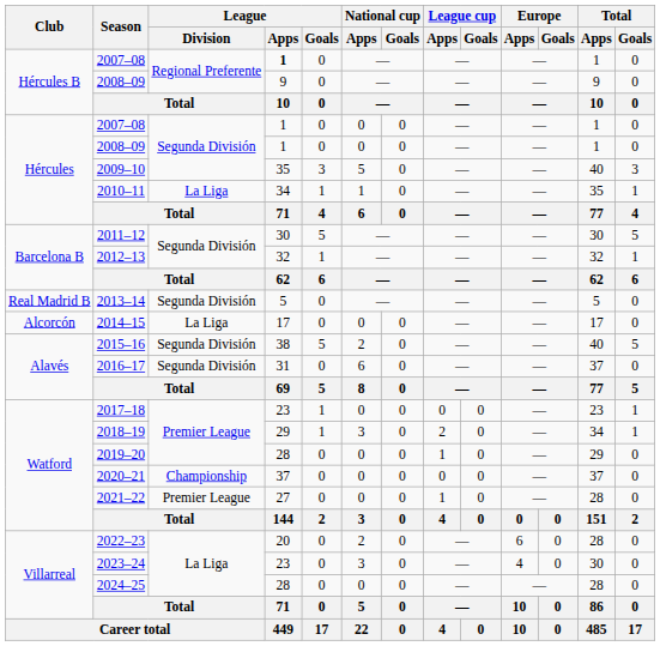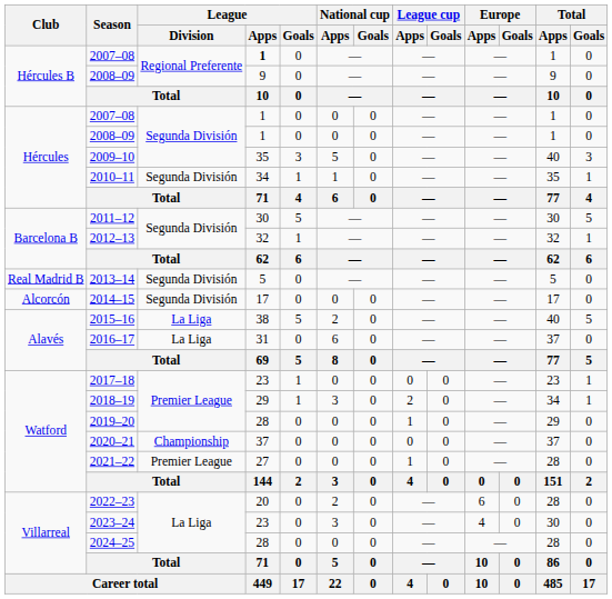 <table class="wikitable" style="text-align: center">
 <tr>
 <th rowspan="2">Club</th>
 <th rowspan="2">Season</th>
 <th colspan="3">League</th>
 <th colspan="2">National cup</th>
 <th colspan="2"><a href='#'>League cup</a></th>
 <th colspan="2">Europe</th>
 <th colspan="2">Total</th>
 </tr>
 <tr>
 <th>Division</th>
 <th>Apps</th>
 <th>Goals</th>
 <th>Apps</th>
 <th>Goals</th>
 <th>Apps</th>
 <th>Goals</th>
 <th>Apps</th>
 <th>Goals</th>
 <th>Apps</th>
 <th>Goals</th>
 </tr>
 <tr>
 <td rowspan="3"><a href='#'>Hércules B</a></td>
 <td><a href='#'>2007–08</a></td>
 <td rowspan="2"><a href='#'>Regional Preferente</a></td>
 <td><strong>1</strong></td>
 <td>0</td>
 <td colspan="2">—</td>
 <td colspan="2">—</td>
 <td colspan="2">—</td>
 <td>1</td>
 <td>0</td>
 </tr>
 <tr>
 <td><a href='#'>2008–09</a></td>
 <td>9</td>
 <td>0</td>
 <td colspan="2">—</td>
 <td colspan="2">—</td>
 <td colspan="2">—</td>
 <td>9</td>
 <td>0</td>
 </tr>
 <tr>
 <th colspan="2">Total</th>
 <th>10</th>
 <th>0</th>
 <th colspan="2">—</th>
 <th colspan="2">—</th>
 <th colspan="2">—</th>
 <th>10</th>
 <th>0</th>
 </tr>
 <tr>
 <td rowspan="5"><a href='#'>Hércules</a></td>
 <td><a href='#'>2007–08</a></td>
 <td rowspan="3"><a href='#'>Segunda División</a></td>
 <td>1</td>
 <td>0</td>
 <td>0</td>
 <td>0</td>
 <td colspan="2">—</td>
 <td colspan="2">—</td>
 <td>1</td>
 <td>0</td>
 </tr>
 <tr>
 <td><a href='#'>2008–09</a></td>
 <td>1</td>
 <td>0</td>
 <td>0</td>
 <td>0</td>
 <td colspan="2">—</td>
 <td colspan="2">—</td>
 <td>1</td>
 <td>0</td>
 </tr>
 <tr>
 <td><a href='#'>2009–10</a></td>
 <td>35</td>
 <td>3</td>
 <td>5</td>
 <td>0</td>
 <td colspan="2">—</td>
 <td colspan="2">—</td>
 <td>40</td>
 <td>3</td>
 </tr>
 <tr>
 <td><a href='#'>2010–11</a></td>
-<td><a href='#'>La Liga</a></td>
+<td>Segunda División</td>
 <td>34</td>
 <td>1</td>
 <td>1</td>
 <td>0</td>
 <td colspan="2">—</td>
 <td colspan="2">—</td>
 <td>35</td>
 <td>1</td>
 </tr>
 <tr>
 <th colspan="2">Total</th>
 <th>71</th>
 <th>4</th>
 <th>6</th>
 <th>0</th>
 <th colspan="2">—</th>
 <th colspan="2">—</th>
 <th>77</th>
 <th>4</th>
 </tr>
 <tr>
 <td rowspan="3"><a href='#'>Barcelona B</a></td>
 <td><a href='#'>2011–12</a></td>
 <td rowspan="2">Segunda División</td>
 <td>30</td>
 <td>5</td>
 <td colspan="2">—</td>
 <td colspan="2">—</td>
 <td colspan="2">—</td>
 <td>30</td>
 <td>5</td>
 </tr>
 <tr>
 <td><a href='#'>2012–13</a></td>
 <td>32</td>
 <td>1</td>
 <td colspan="2">—</td>
 <td colspan="2">—</td>
 <td colspan="2">—</td>
 <td>32</td>
 <td>1</td>
 </tr>
 <tr>
 <th colspan="2">Total</th>
 <th>62</th>
 <th>6</th>
 <th colspan="2">—</th>
 <th colspan="2">—</th>
 <th colspan="2">—</th>
 <th>62</th>
 <th>6</th>
 </tr>
 <tr>
 <td><a href='#'>Real Madrid B</a></td>
 <td><a href='#'>2013–14</a></td>
 <td>Segunda División</td>
 <td>5</td>
 <td>0</td>
 <td colspan="2">—</td>
 <td colspan="2">—</td>
 <td colspan="2">—</td>
 <td>5</td>
 <td>0</td>
 </tr>
 <tr>
 <td><a href='#'>Alcorcón</a></td>
 <td><a href='#'>2014–15</a></td>
-<td>La Liga</td>
+<td>Segunda División</td>
 <td>17</td>
 <td>0</td>
 <td>0</td>
 <td>0</td>
 <td colspan="2">—</td>
 <td colspan="2">—</td>
 <td>17</td>
 <td>0</td>
 </tr>
 <tr>
 <td rowspan="3"><a href='#'>Alavés</a></td>
 <td><a href='#'>2015–16</a></td>
-<td>Segunda División</td>
+<td><a href='#'>La Liga</a></td>
 <td>38</td>
 <td>5</td>
 <td>2</td>
 <td>0</td>
 <td colspan="2">—</td>
 <td colspan="2">—</td>
 <td>40</td>
 <td>5</td>
 </tr>
 <tr>
 <td><a href='#'>2016–17</a></td>
-<td>Segunda División</td>
+<td>La Liga</td>
 <td>31</td>
 <td>0</td>
 <td>6</td>
 <td>0</td>
 <td colspan="2">—</td>
 <td colspan="2">—</td>
 <td>37</td>
 <td>0</td>
 </tr>
 <tr>
 <th colspan="2">Total</th>
 <th>69</th>
 <th>5</th>
 <th>8</th>
 <th>0</th>
 <th colspan="2">—</th>
 <th colspan="2">—</th>
 <th>77</th>
 <th>5</th>
 </tr>
 <tr>
 <td rowspan="6"><a href='#'>Watford</a></td>
 <td><a href='#'>2017–18</a></td>
 <td rowspan="3"><a href='#'>Premier League</a></td>
 <td>23</td>
 <td>1</td>
 <td>0</td>
 <td>0</td>
 <td>0</td>
 <td>0</td>
 <td colspan="2">—</td>
 <td>23</td>
 <td>1</td>
 </tr>
 <tr>
 <td><a href='#'>2018–19</a></td>
 <td>29</td>
 <td>1</td>
 <td>3</td>
 <td>0</td>
 <td>2</td>
 <td>0</td>
 <td colspan="2">—</td>
 <td>34</td>
 <td>1</td>
 </tr>
 <tr>
 <td><a href='#'>2019–20</a></td>
 <td>28</td>
 <td>0</td>
 <td>0</td>
 <td>0</td>
 <td>1</td>
 <td>0</td>
 <td colspan="2">—</td>
 <td>29</td>
 <td>0</td>
 </tr>
 <tr>
 <td><a href='#'>2020–21</a></td>
 <td><a href='#'>Championship</a></td>
 <td>37</td>
 <td>0</td>
 <td>0</td>
 <td>0</td>
 <td>0</td>
 <td>0</td>
 <td colspan="2">—</td>
 <td>37</td>
 <td>0</td>
 </tr>
 <tr>
 <td><a href='#'>2021–22</a></td>
 <td>Premier League</td>
 <td>27</td>
 <td>0</td>
 <td>0</td>
 <td>0</td>
 <td>1</td>
 <td>0</td>
 <td colspan="2">—</td>
 <td>28</td>
 <td>0</td>
 </tr>
 <tr>
 <th colspan="2">Total</th>
 <th>144</th>
 <th>2</th>
 <th>3</th>
 <th>0</th>
 <th>4</th>
 <th>0</th>
 <th>0</th>
 <th>0</th>
 <th>151</th>
 <th>2</th>
 </tr>
 <tr>
 <td rowspan="4"><a href='#'>Villarreal</a></td>
 <td><a href='#'>2022–23</a></td>
 <td rowspan="3">La Liga</td>
 <td>20</td>
 <td>0</td>
 <td>2</td>
 <td>0</td>
 <td colspan="2">—</td>
 <td>6</td>
 <td>0</td>
 <td>28</td>
 <td>0</td>
 </tr>
 <tr>
 <td><a href='#'>2023–24</a></td>
 <td>23</td>
 <td>0</td>
 <td>3</td>
 <td>0</td>
 <td colspan="2">—</td>
 <td>4</td>
 <td>0</td>
 <td>30</td>
 <td>0</td>
 </tr>
 <tr>
 <td><a href='#'>2024–25</a></td>
 <td>28</td>
 <td>0</td>
 <td>0</td>
 <td>0</td>
 <td colspan="2">—</td>
 <td colspan="2">—</td>
 <td>28</td>
 <td>0</td>
 </tr>
 <tr>
 <th colspan="2">Total</th>
 <th>71</th>
 <th>0</th>
 <th>5</th>
 <th>0</th>
 <th colspan="2">—</th>
 <th>10</th>
 <th>0</th>
 <th>86</th>
 <th>0</th>
 </tr>
 <tr>
 <th colspan="3">Career total</th>
 <th>449</th>
 <th>17</th>
 <th>22</th>
 <th>0</th>
 <th>4</th>
 <th>0</th>
 <th>10</th>
 <th>0</th>
 <th>485</th>
 <th>17</th>
 </tr>
 </table>
